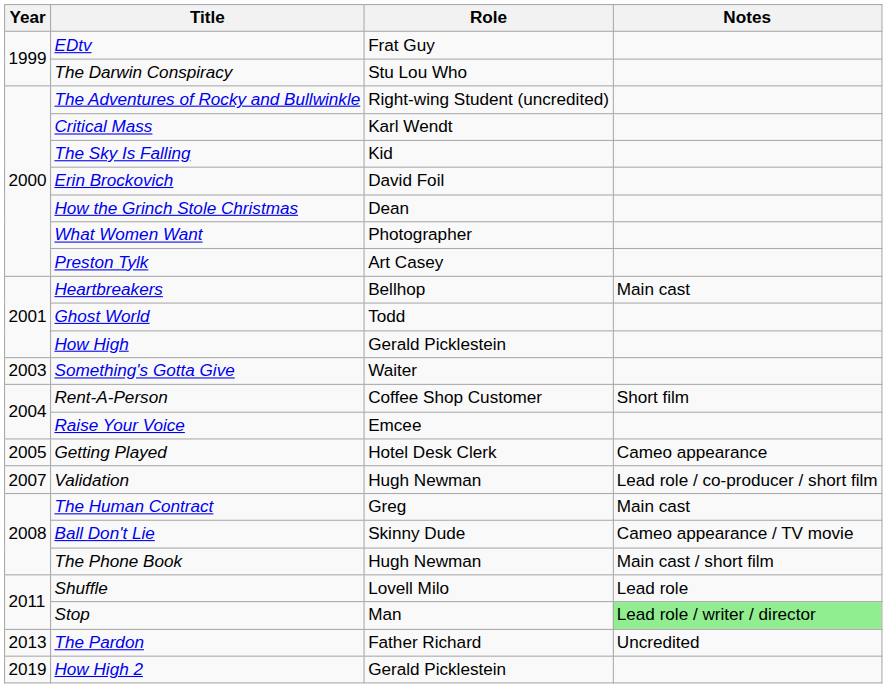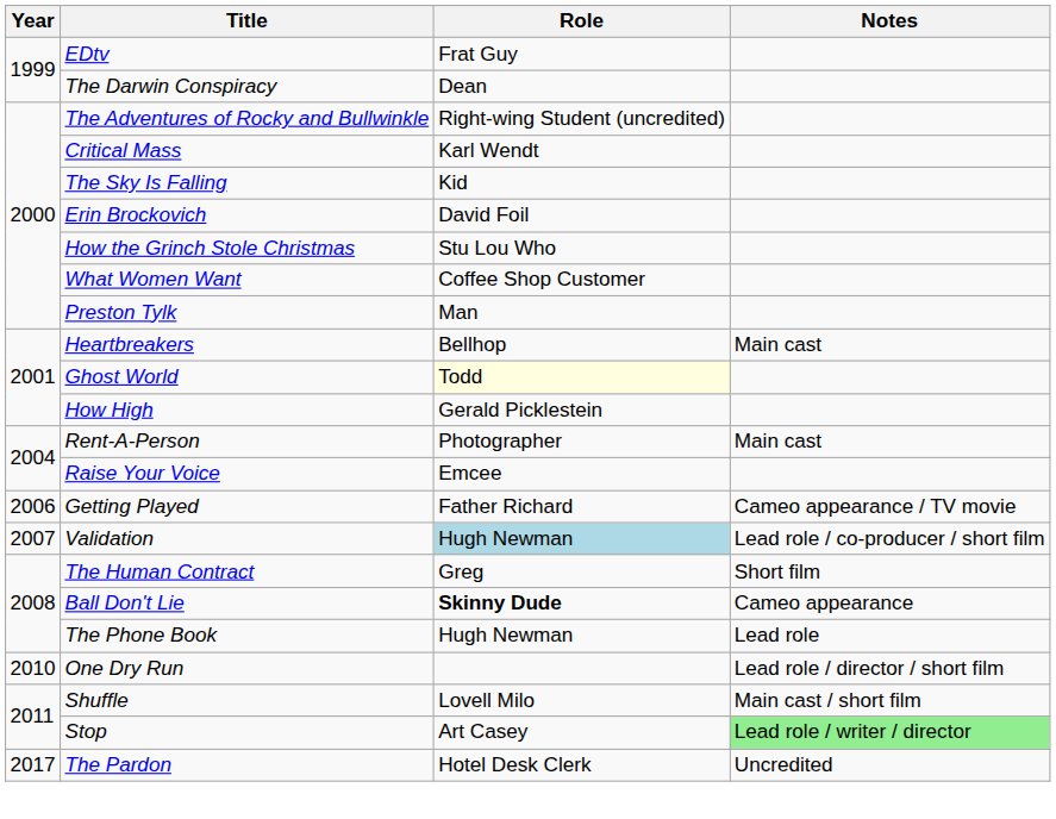 <table class="wikitable sortable">
 <tr>
 <th>Year</th>
 <th>Title</th>
 <th>Role</th>
 <th class="unsortable">Notes</th>
 </tr>
 <tr>
 <td rowspan='2'>1999</td>
 <td><em><a href='#'>EDtv</a></em></td>
 <td>Frat Guy</td>
 <td></td>
 </tr>
 <tr>
 <td><em>The Darwin Conspiracy</em></td>
-<td>Stu Lou Who</td>
+<td>Dean</td>
 <td></td>
 </tr>
 <tr>
 <td rowspan="7">2000</td>
 <td><em><a href='#'>The Adventures of Rocky and Bullwinkle</a></em></td>
 <td>Right-wing Student (uncredited)</td>
 <td></td>
 </tr>
 <tr>
 <td><em><a href='#'>Critical Mass</a></em></td>
 <td>Karl Wendt</td>
 <td></td>
 </tr>
 <tr>
 <td><em><a href='#'>The Sky Is Falling</a></em></td>
 <td>Kid</td>
 <td></td>
 </tr>
 <tr>
 <td><em><a href='#'>Erin Brockovich</a></em></td>
 <td>David Foil</td>
 <td></td>
 </tr>
 <tr>
 <td><em><a href='#'>How the Grinch Stole Christmas</a></em></td>
-<td>Dean</td>
+<td>Stu Lou Who</td>
 <td></td>
 </tr>
 <tr>
 <td><em><a href='#'>What Women Want</a></em></td>
-<td>Photographer</td>
+<td>Coffee Shop Customer</td>
 <td></td>
 </tr>
 <tr>
 <td><em><a href='#'>Preston Tylk</a></em></td>
-<td>Art Casey</td>
+<td>Man</td>
 <td></td>
 </tr>
 <tr>
 <td rowspan="3">2001</td>
 <td><em><a href='#'>Heartbreakers</a></em></td>
 <td>Bellhop</td>
 <td>Main cast</td>
 </tr>
 <tr>
 <td><em><a href='#'>Ghost World</a></em></td>
-<td>Todd</td>
+<td style="background: lightyellow;">Todd</td>
 <td></td>
 </tr>
 <tr>
 <td><em><a href='#'>How High</a></em></td>
 <td>Gerald Picklestein</td>
 <td></td>
 </tr>
 <tr>
-<td>2003</td>
-<td><em><a href='#'>Something's Gotta Give</a></em></td>
-<td>Waiter</td>
-<td></td>
-</tr>
-<tr>
 <td rowspan="2">2004</td>
 <td><em>Rent-A-Person</em></td>
-<td>Coffee Shop Customer</td>
-<td>Short film</td>
+<td>Photographer</td>
+<td>Main cast</td>
 </tr>
 <tr>
 <td><em><a href='#'>Raise Your Voice</a></em></td>
 <td>Emcee</td>
 <td></td>
 </tr>
 <tr>
-<td>2005</td>
+<td>2006</td>
 <td><em>Getting Played</em></td>
-<td>Hotel Desk Clerk</td>
-<td>Cameo appearance</td>
+<td>Father Richard</td>
+<td>Cameo appearance / TV movie</td>
 </tr>
 <tr>
 <td>2007</td>
 <td><em>Validation</em></td>
-<td>Hugh Newman</td>
+<td style="background: lightblue;">Hugh Newman</td>
 <td>Lead role / co-producer / short film</td>
 </tr>
 <tr>
 <td rowspan="3">2008</td>
 <td><em><a href='#'>The Human Contract</a></em></td>
 <td>Greg</td>
-<td>Main cast</td>
+<td>Short film</td>
 </tr>
 <tr>
 <td><em><a href='#'>Ball Don't Lie</a></em></td>
-<td>Skinny Dude</td>
-<td>Cameo appearance / TV movie</td>
+<td><strong>Skinny Dude</strong></td>
+<td>Cameo appearance</td>
 </tr>
 <tr>
 <td><em>The Phone Book</em></td>
 <td>Hugh Newman</td>
-<td>Main cast / short film</td>
+<td>Lead role</td>
+</tr>
+<tr>
+<td>2010</td>
+<td><em>One Dry Run</em></td>
+<td></td>
+<td>Lead role / director / short film</td>
 </tr>
 <tr>
 <td rowspan="2">2011</td>
 <td><em>Shuffle</em></td>
 <td>Lovell Milo</td>
-<td>Lead role</td>
+<td>Main cast / short film</td>
 </tr>
 <tr>
 <td><em>Stop</em></td>
-<td>Man</td>
+<td>Art Casey</td>
 <td style="background: lightgreen;">Lead role / writer / director</td>
 </tr>
 <tr>
-<td>2013</td>
+<td>2017</td>
 <td><em><a href='#'>The Pardon</a></em></td>
-<td>Father Richard</td>
+<td>Hotel Desk Clerk</td>
 <td>Uncredited</td>
 </tr>
-<tr>
-<td>2019</td>
-<td><em><a href='#'>How High 2</a></em></td>
-<td>Gerald Picklestein</td>
-<td></td>
-</tr>
 </table>
